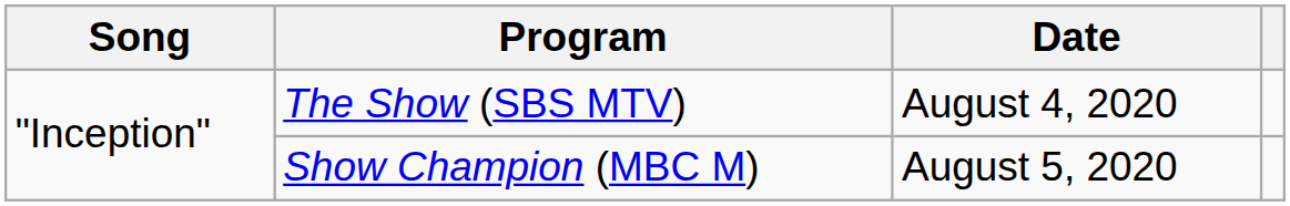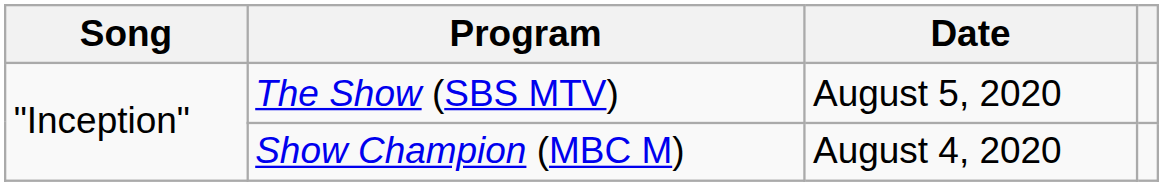 <table class="wikitable" width="500">
 <tr>
 <th>Song</th>
 <th>Program</th>
 <th>Date</th>
 <th></th>
 </tr>
 <tr>
 <td rowspan="2">"Inception"</td>
 <td><a href='#'><em>The Show</em></a> (<a href='#'>SBS MTV</a>)</td>
-<td>August 4, 2020</td>
+<td>August 5, 2020</td>
 <td></td>
 </tr>
 <tr>
 <td><em><a href='#'>Show Champion</a></em> (<a href='#'>MBC M</a>)</td>
-<td>August 5, 2020</td>
+<td>August 4, 2020</td>
 <td></td>
 </tr>
 </table>
